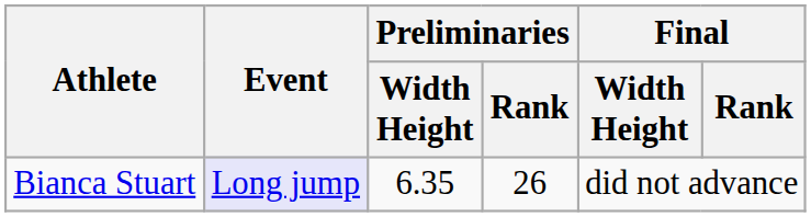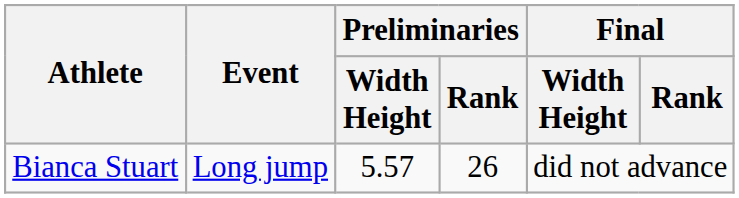 <table class=wikitable style="font-size:90%;">
 <tr>
 <th rowspan="2">Athlete</th>
 <th rowspan="2">Event</th>
 <th colspan="2">Preliminaries</th>
 <th colspan="2">Final</th>
 </tr>
 <tr>
 <th>Width<br>Height</th>
 <th>Rank</th>
 <th>Width<br>Height</th>
 <th>Rank</th>
 </tr>
 <tr style="border-top: single;">
 <td><a href='#'>Bianca Stuart</a></td>
-<td style="background: lavender;"><a href='#'>Long jump</a></td>
-<td align=center>6.35</td>
+<td><a href='#'>Long jump</a></td>
+<td align=center>5.57</td>
 <td align=center>26</td>
 <td align=center colspan=2>did not advance</td>
 </tr>
 </table>
